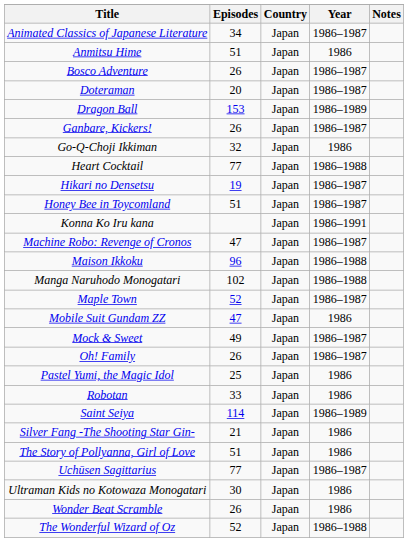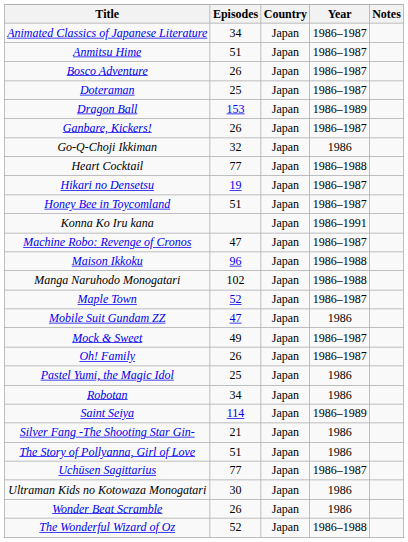 <table class="wikitable sortable" style="text-align:center;">
 <tr>
 </tr>
 <tr>
 <th scope="col">Title</th>
 <th scope="col">Episodes</th>
 <th scope="col">Country</th>
 <th scope="col">Year</th>
 <th scope="col">Notes</th>
 </tr>
 <tr>
 <td><em><a href='#'>Animated Classics of Japanese Literature</a></em></td>
 <td>34</td>
 <td>Japan</td>
 <td>1986–1987</td>
 <td></td>
 </tr>
 <tr>
 <td><em><a href='#'>Anmitsu Hime</a></em></td>
 <td>51</td>
 <td>Japan</td>
-<td>1986</td>
+<td>1986–1987</td>
 <td></td>
 </tr>
 <tr>
 <td><em><a href='#'>Bosco Adventure</a></em></td>
 <td>26</td>
 <td>Japan</td>
 <td>1986–1987</td>
 <td></td>
 </tr>
 <tr>
 <td><em><a href='#'>Doteraman</a></em></td>
-<td>20</td>
+<td>25</td>
 <td>Japan</td>
 <td>1986–1987</td>
 <td></td>
 </tr>
 <tr>
 <td><em><a href='#'>Dragon Ball</a></em></td>
 <td><a href='#'>153</a></td>
 <td>Japan</td>
 <td>1986–1989</td>
 <td></td>
 </tr>
 <tr>
 <td><em><a href='#'>Ganbare, Kickers!</a></em></td>
 <td>26</td>
 <td>Japan</td>
 <td>1986–1987</td>
 <td></td>
 </tr>
 <tr>
 <td><em>Go-Q-Choji Ikkiman</em></td>
 <td>32</td>
 <td>Japan</td>
 <td>1986</td>
 <td></td>
 </tr>
 <tr>
 <td><em>Heart Cocktail</em></td>
 <td>77</td>
 <td>Japan</td>
 <td>1986–1988</td>
 <td></td>
 </tr>
 <tr>
 <td><em><a href='#'>Hikari no Densetsu</a></em></td>
 <td><a href='#'>19</a></td>
 <td>Japan</td>
 <td>1986–1987</td>
 <td></td>
 </tr>
 <tr>
 <td><em><a href='#'>Honey Bee in Toycomland</a></em></td>
 <td>51</td>
 <td>Japan</td>
 <td>1986–1987</td>
 <td></td>
 </tr>
 <tr>
 <td><em>Konna Ko Iru kana</em></td>
 <td></td>
 <td>Japan</td>
 <td>1986–1991</td>
 <td></td>
 </tr>
 <tr>
 <td><em><a href='#'>Machine Robo: Revenge of Cronos</a></em></td>
 <td>47</td>
 <td>Japan</td>
 <td>1986–1987</td>
 <td></td>
 </tr>
 <tr>
 <td><em><a href='#'>Maison Ikkoku</a></em></td>
 <td><a href='#'>96</a></td>
 <td>Japan</td>
 <td>1986–1988</td>
 <td></td>
 </tr>
 <tr>
 <td><em>Manga Naruhodo Monogatari</em></td>
 <td>102</td>
 <td>Japan</td>
 <td>1986–1988</td>
 <td></td>
 </tr>
 <tr>
 <td><em><a href='#'>Maple Town</a></em></td>
 <td><a href='#'>52</a></td>
 <td>Japan</td>
 <td>1986–1987</td>
 <td></td>
 </tr>
 <tr>
 <td><em><a href='#'>Mobile Suit Gundam ZZ</a></em></td>
 <td><a href='#'>47</a></td>
 <td>Japan</td>
 <td>1986</td>
 <td></td>
 </tr>
 <tr>
 <td><em><a href='#'>Mock & Sweet</a></em></td>
 <td>49</td>
 <td>Japan</td>
 <td>1986–1987</td>
 <td></td>
 </tr>
 <tr>
 <td><em><a href='#'>Oh! Family</a></em></td>
 <td>26</td>
 <td>Japan</td>
 <td>1986–1987</td>
 <td></td>
 </tr>
 <tr>
 <td><em><a href='#'>Pastel Yumi, the Magic Idol</a></em></td>
 <td>25</td>
 <td>Japan</td>
 <td>1986</td>
 <td></td>
 </tr>
 <tr>
 <td><em><a href='#'>Robotan</a></em></td>
-<td>33</td>
+<td>34</td>
 <td>Japan</td>
 <td>1986</td>
 <td></td>
 </tr>
 <tr>
 <td><em><a href='#'>Saint Seiya</a></em></td>
 <td><a href='#'>114</a></td>
 <td>Japan</td>
 <td>1986–1989</td>
 <td></td>
 </tr>
 <tr>
 <td><em><a href='#'>Silver Fang -The Shooting Star Gin-</a></em></td>
 <td>21</td>
 <td>Japan</td>
 <td>1986</td>
 <td></td>
 </tr>
 <tr>
 <td data-sort-value="Story of Pollyanna, Girl of Love"><em><a href='#'>The Story of Pollyanna, Girl of Love</a></em></td>
 <td>51</td>
 <td>Japan</td>
 <td>1986</td>
 <td></td>
 </tr>
 <tr>
 <td><em><a href='#'>Uchūsen Sagittarius</a></em></td>
 <td>77</td>
 <td>Japan</td>
 <td>1986–1987</td>
 <td></td>
 </tr>
 <tr>
 <td><em>Ultraman Kids no Kotowaza Monogatari</em></td>
 <td>30</td>
 <td>Japan</td>
 <td>1986</td>
 <td></td>
 </tr>
 <tr>
 <td><em><a href='#'>Wonder Beat Scramble</a></em></td>
 <td>26</td>
 <td>Japan</td>
 <td>1986</td>
 <td></td>
 </tr>
 <tr>
 <td data-sort-value="Wonderful Wizard of Oz"><em><a href='#'>The Wonderful Wizard of Oz</a></em></td>
 <td>52</td>
 <td>Japan</td>
 <td>1986–1988</td>
 <td></td>
 </tr>
 </table>
